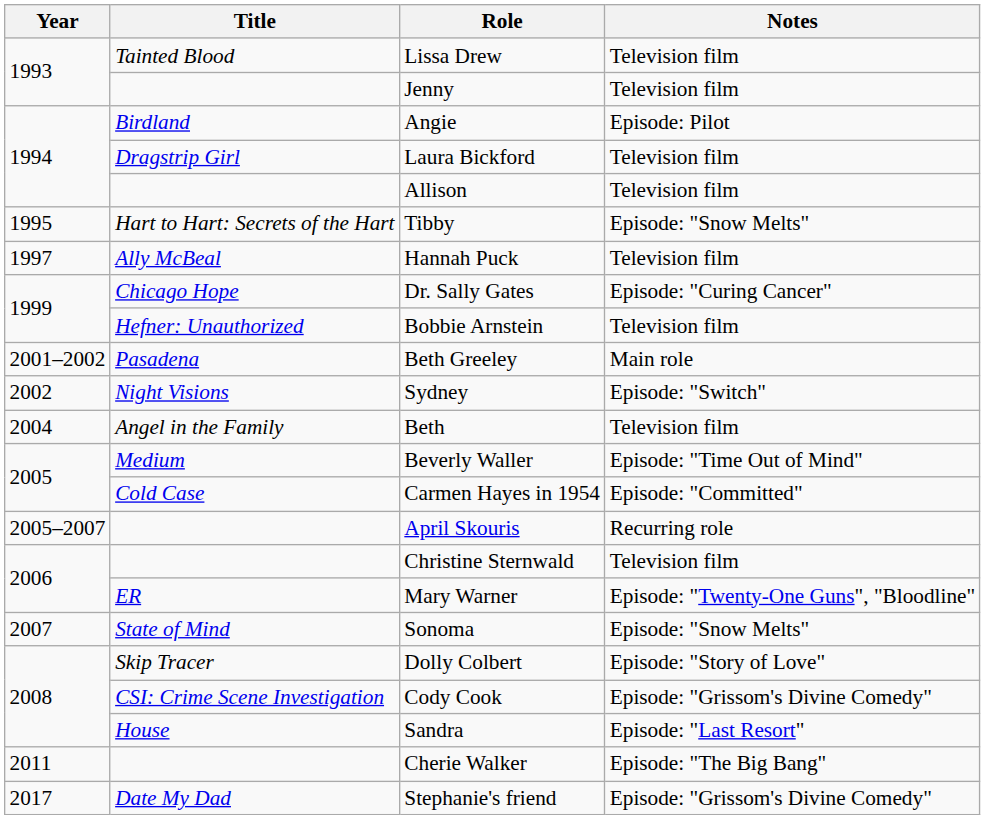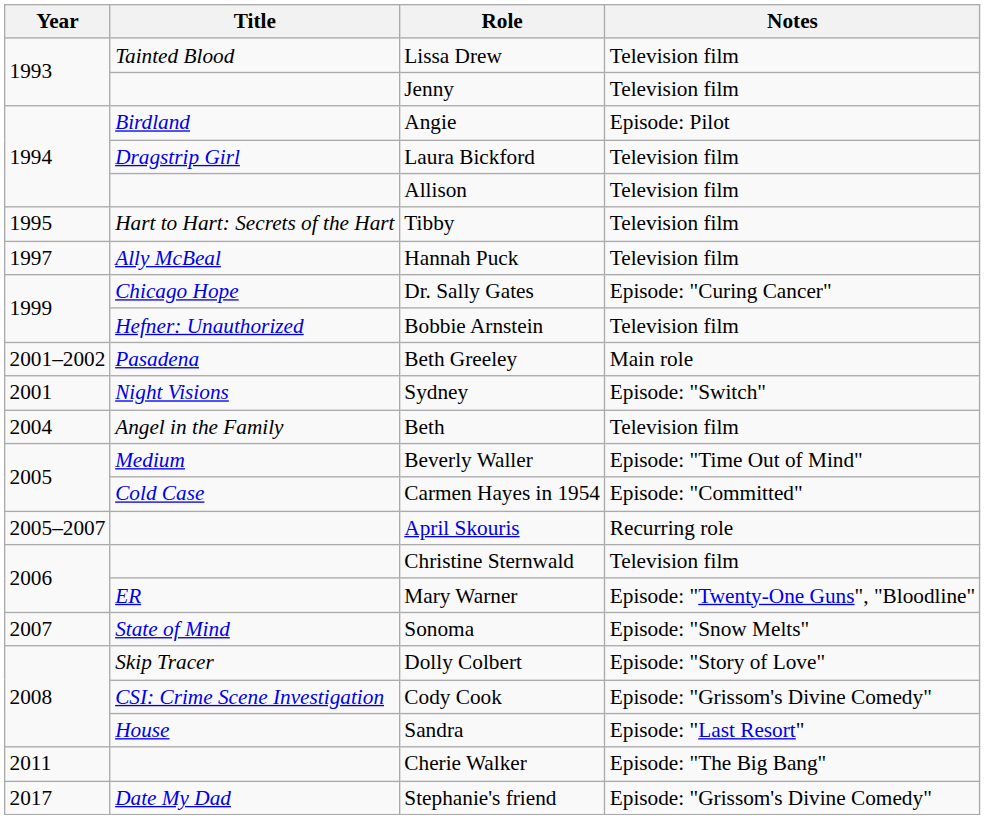 <table class="wikitable sortable">
 <tr>
 <th>Year</th>
 <th>Title</th>
 <th>Role</th>
 <th class="unsortable">Notes</th>
 </tr>
 <tr>
 <td rowspan=2>1993</td>
 <td><em>Tainted Blood</em></td>
 <td>Lissa Drew</td>
 <td>Television film</td>
 </tr>
 <tr>
 <td><em></em></td>
 <td>Jenny</td>
 <td>Television film</td>
 </tr>
 <tr>
 <td rowspan=3>1994</td>
 <td><em><a href='#'>Birdland</a></em></td>
 <td>Angie</td>
 <td>Episode: Pilot</td>
 </tr>
 <tr>
 <td><em><a href='#'>Dragstrip Girl</a></em></td>
 <td>Laura Bickford</td>
 <td>Television film</td>
 </tr>
 <tr>
 <td><em></em></td>
 <td>Allison</td>
 <td>Television film</td>
 </tr>
 <tr>
 <td>1995</td>
 <td><em>Hart to Hart: Secrets of the Hart</em></td>
 <td>Tibby</td>
-<td>Episode: "Snow Melts"</td>
+<td>Television film</td>
 </tr>
 <tr>
 <td>1997</td>
 <td><em><a href='#'>Ally McBeal</a></em></td>
 <td>Hannah Puck</td>
 <td>Television film</td>
 </tr>
 <tr>
 <td rowspan=2>1999</td>
 <td><em><a href='#'>Chicago Hope</a></em></td>
 <td>Dr. Sally Gates</td>
 <td>Episode: "Curing Cancer"</td>
 </tr>
 <tr>
 <td><em><a href='#'>Hefner: Unauthorized</a></em></td>
 <td>Bobbie Arnstein</td>
 <td>Television film</td>
 </tr>
 <tr>
 <td>2001–2002</td>
 <td><em><a href='#'>Pasadena</a></em></td>
 <td>Beth Greeley</td>
 <td>Main role</td>
 </tr>
 <tr>
-<td>2002</td>
+<td>2001</td>
 <td><em><a href='#'>Night Visions</a></em></td>
 <td>Sydney</td>
 <td>Episode: "Switch"</td>
 </tr>
 <tr>
 <td>2004</td>
 <td><em>Angel in the Family</em></td>
 <td>Beth</td>
 <td>Television film</td>
 </tr>
 <tr>
 <td rowspan=2>2005</td>
 <td><em><a href='#'>Medium</a></em></td>
 <td>Beverly Waller</td>
 <td>Episode: "Time Out of Mind"</td>
 </tr>
 <tr>
 <td><em><a href='#'>Cold Case</a></em></td>
 <td>Carmen Hayes in 1954</td>
 <td>Episode: "Committed"</td>
 </tr>
 <tr>
 <td>2005–2007</td>
 <td><em></em></td>
 <td><a href='#'>April Skouris</a></td>
 <td>Recurring role</td>
 </tr>
 <tr>
 <td rowspan=2>2006</td>
 <td><em></em></td>
 <td>Christine Sternwald</td>
 <td>Television film</td>
 </tr>
 <tr>
 <td><em><a href='#'>ER</a></em></td>
 <td>Mary Warner</td>
 <td>Episode: "<a href='#'>Twenty-One Guns</a>", "Bloodline"</td>
 </tr>
 <tr>
 <td>2007</td>
 <td><em><a href='#'>State of Mind</a></em></td>
 <td>Sonoma</td>
 <td>Episode: "Snow Melts"</td>
 </tr>
 <tr>
 <td rowspan=3>2008</td>
 <td><em>Skip Tracer</em></td>
 <td>Dolly Colbert</td>
 <td>Episode: "Story of Love"</td>
 </tr>
 <tr>
 <td><em><a href='#'>CSI: Crime Scene Investigation</a></em></td>
 <td>Cody Cook</td>
 <td>Episode: "Grissom's Divine Comedy"</td>
 </tr>
 <tr>
 <td><em><a href='#'>House</a></em></td>
 <td>Sandra</td>
 <td>Episode: "<a href='#'>Last Resort</a>"</td>
 </tr>
 <tr>
 <td>2011</td>
 <td><em></em></td>
 <td>Cherie Walker</td>
 <td>Episode: "The Big Bang"</td>
 </tr>
 <tr>
 <td>2017</td>
 <td><em><a href='#'>Date My Dad</a></em></td>
 <td>Stephanie's friend</td>
 <td>Episode: "Grissom's Divine Comedy"</td>
 </tr>
 </table>
